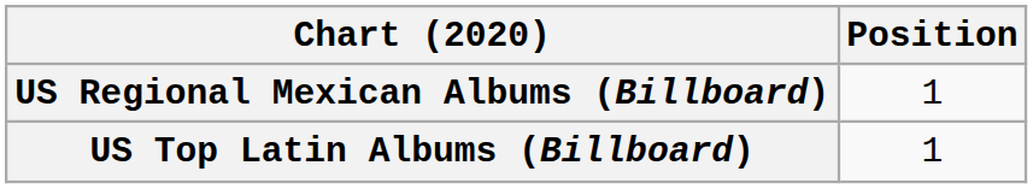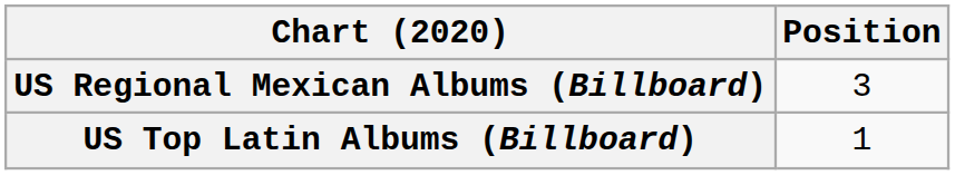 <table class="wikitable sortable plainrowheaders" style="text-align:center">
 <tr>
 <th scope="col">Chart (2020)</th>
 <th scope="col">Position</th>
 </tr>
 <tr>
 <th scope="row">US Regional Mexican Albums (<em>Billboard</em>)</th>
-<td>1</td>
+<td>3</td>
 </tr>
 <tr>
 <th scope="row">US Top Latin Albums (<em>Billboard</em>)</th>
 <td>1</td>
 </tr>
 </table>
